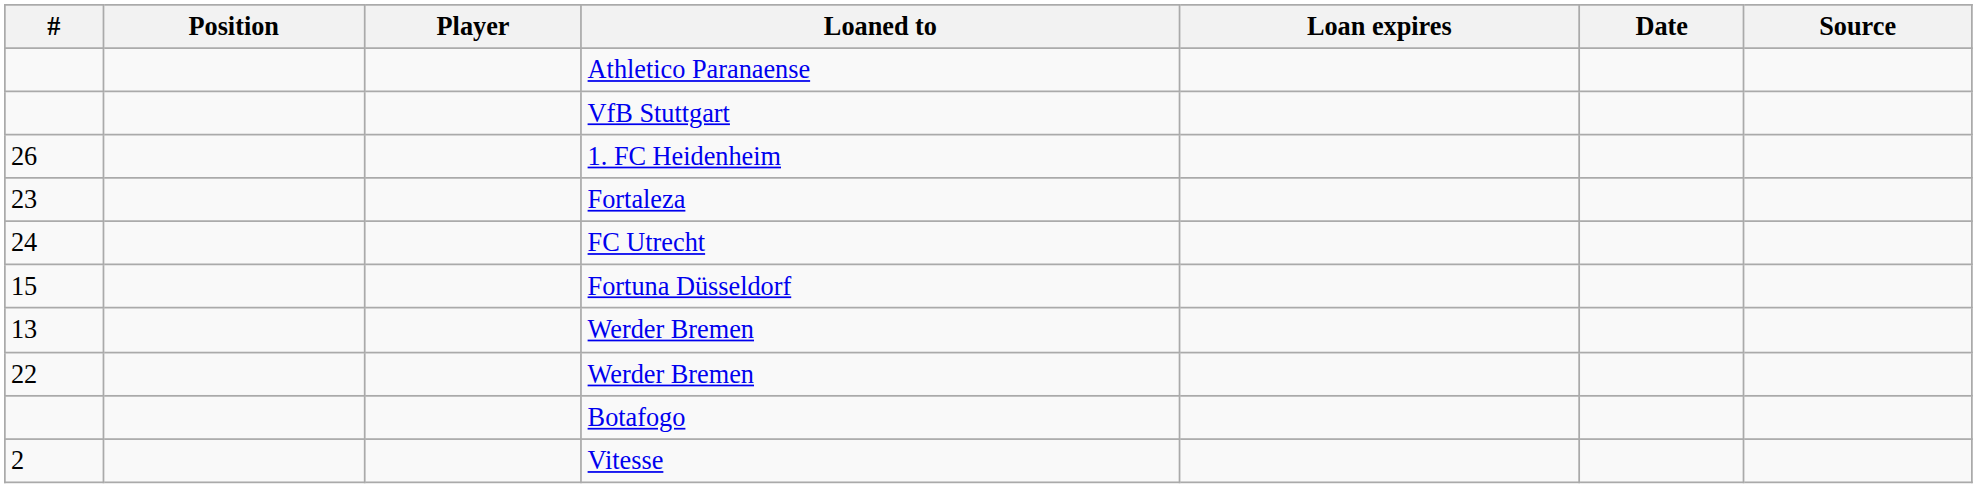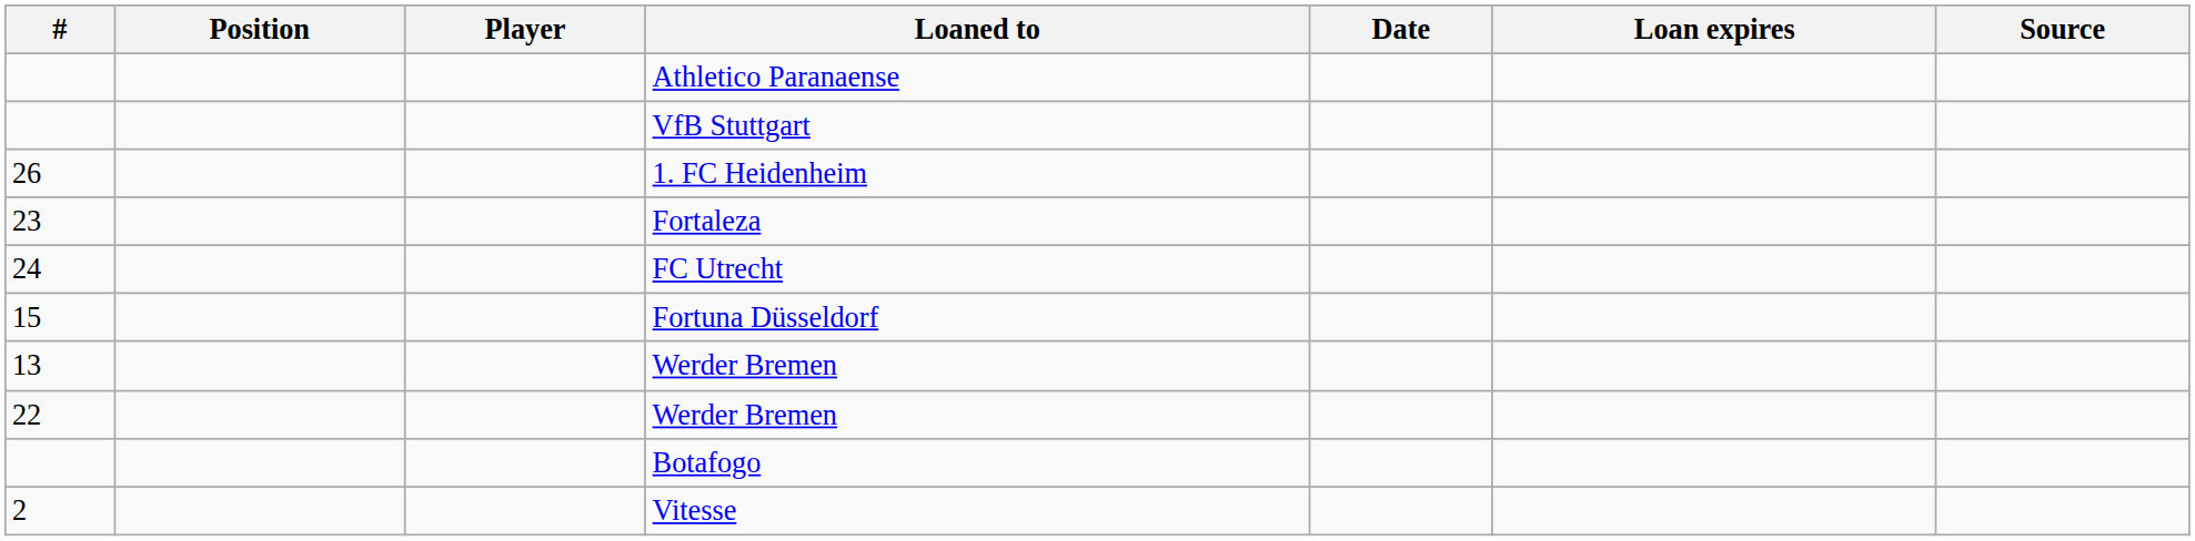 <table class="wikitable sortable" style="width:90%; text-align:center; font-size:95%; text-align:left;">
 <tr>
 <th>#</th>
 <th>Position</th>
 <th>Player</th>
 <th>Loaned to</th>
+<th>Date</th>
 <th>Loan expires</th>
-<th>Date</th>
 <th>Source</th>
 </tr>
 <tr>
 <td></td>
 <td></td>
 <td></td>
 <td> <a href='#'>Athletico Paranaense</a></td>
 <td></td>
 <td></td>
 <td></td>
 </tr>
 <tr>
 <td></td>
 <td></td>
 <td></td>
 <td> <a href='#'>VfB Stuttgart</a></td>
 <td></td>
 <td></td>
 <td></td>
 </tr>
 <tr>
 <td>26</td>
 <td></td>
 <td></td>
 <td> <a href='#'>1. FC Heidenheim</a></td>
 <td></td>
 <td></td>
 <td></td>
 </tr>
 <tr>
 <td>23</td>
 <td></td>
 <td></td>
 <td> <a href='#'>Fortaleza</a></td>
 <td></td>
 <td></td>
 <td></td>
 </tr>
 <tr>
 <td>24</td>
 <td></td>
 <td></td>
 <td> <a href='#'>FC Utrecht</a></td>
 <td></td>
 <td></td>
 <td></td>
 </tr>
 <tr>
 <td>15</td>
 <td></td>
 <td></td>
 <td> <a href='#'>Fortuna Düsseldorf</a></td>
 <td></td>
 <td></td>
 <td></td>
 </tr>
 <tr>
 <td>13</td>
 <td></td>
 <td></td>
 <td> <a href='#'>Werder Bremen</a></td>
 <td></td>
 <td></td>
 <td></td>
 </tr>
 <tr>
 <td>22</td>
 <td></td>
 <td></td>
 <td> <a href='#'>Werder Bremen</a></td>
 <td></td>
 <td></td>
 <td></td>
 </tr>
 <tr>
 <td></td>
 <td></td>
 <td></td>
 <td> <a href='#'>Botafogo</a></td>
 <td></td>
 <td></td>
 <td></td>
 </tr>
 <tr>
 <td>2</td>
 <td></td>
 <td></td>
 <td> <a href='#'>Vitesse</a></td>
 <td></td>
 <td></td>
 <td></td>
 </tr>
 </table>
